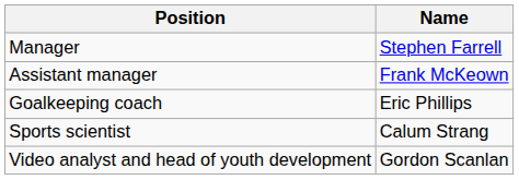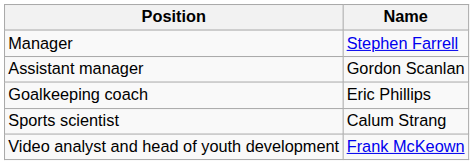 <table class="wikitable">
 <tr>
 <th>Position</th>
 <th>Name</th>
 </tr>
 <tr>
 <td>Manager</td>
 <td><a href='#'>Stephen Farrell</a></td>
 </tr>
 <tr>
 <td>Assistant manager</td>
-<td><a href='#'>Frank McKeown</a></td>
+<td>Gordon Scanlan</td>
 </tr>
 <tr>
 <td>Goalkeeping coach</td>
 <td>Eric Phillips</td>
 </tr>
 <tr>
 <td>Sports scientist</td>
 <td>Calum Strang</td>
 </tr>
 <tr>
 <td>Video analyst and head of youth development</td>
-<td>Gordon Scanlan</td>
+<td><a href='#'>Frank McKeown</a></td>
 </tr>
 </table>
